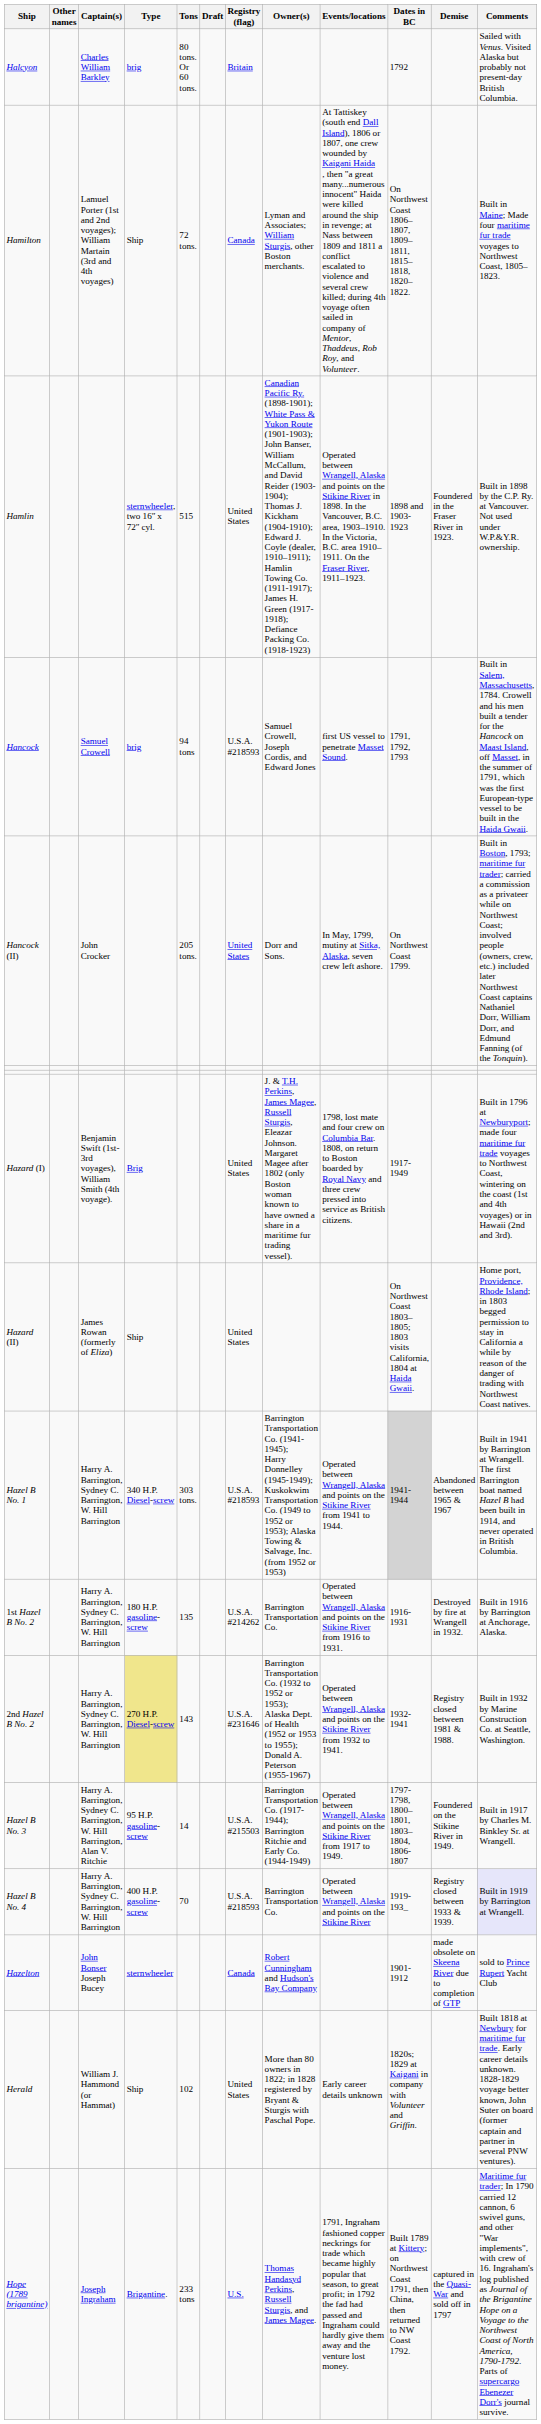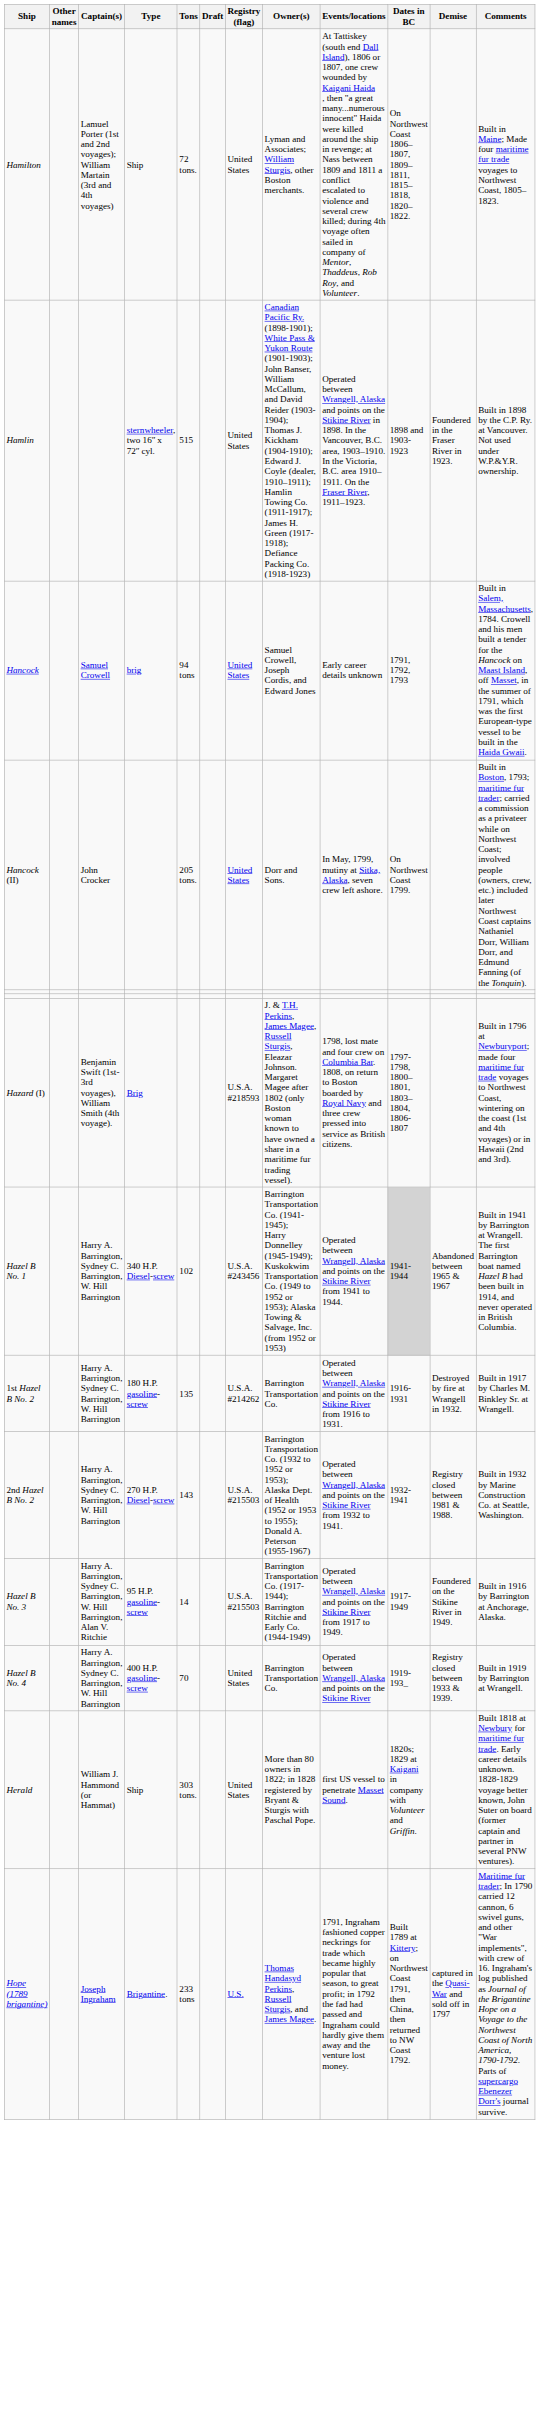 <table class="wikitable sortable" style="width:100%">
 <tr>
 <th>Ship</th>
 <th>Other names</th>
 <th>Captain(s)</th>
 <th>Type</th>
 <th>Tons </th>
 <th>Draft </th>
 <th>Registry (flag)</th>
 <th>Owner(s) </th>
 <th>Events/locations</th>
 <th>Dates in BC</th>
 <th>Demise </th>
 <th>Comments</th>
 </tr>
 <tr>
-<td><em><a href='#'>Halcyon</a></em></td>
-<td></td>
-<td><a href='#'>Charles William Barkley</a></td>
-<td><a href='#'>brig</a></td>
-<td>80 tons. Or 60 tons.</td>
-<td></td>
-<td><a href='#'>Britain</a></td>
-<td></td>
-<td></td>
-<td>1792</td>
-<td></td>
-<td>Sailed with <em>Venus</em>. Visited Alaska but probably not present-day British Columbia.</td>
-</tr>
-<tr>
 <td><em>Hamilton</em></td>
 <td></td>
 <td>Lamuel Porter (1st and 2nd voyages); William Martain (3rd and 4th voyages)</td>
 <td>Ship</td>
 <td>72 tons.</td>
 <td></td>
-<td><a href='#'>Canada</a></td>
+<td>United States</td>
 <td>Lyman and Associates; <a href='#'>William Sturgis</a>, other Boston merchants.</td>
 <td>At Tattiskey (south end <a href='#'>Dall Island</a>), 1806 or 1807, one crew wounded by <a href='#'>Kaigani Haida</a><br>, then "a great many...numerous innocent" Haida were killed around the ship in revenge; at Nass between 1809 and 1811 a conflict escalated to violence and several crew killed; during 4th voyage often sailed in company of <em>Mentor</em>, <em>Thaddeus</em>, <em>Rob Roy</em>, and <em>Volunteer</em>.</td>
 <td>On Northwest Coast 1806–1807, 1809–1811, 1815–1818, 1820–1822.</td>
 <td></td>
 <td>Built in <a href='#'>Maine</a>; Made four <a href='#'>maritime fur trade</a> voyages to Northwest Coast, 1805–1823.</td>
 </tr>
 <tr>
 <td><em>Hamlin</em></td>
 <td></td>
 <td></td>
 <td><a href='#'>sternwheeler</a>, two 16ʺ x 72ʺ cyl.</td>
 <td>515</td>
 <td></td>
 <td>United States</td>
 <td><a href='#'>Canadian Pacific Ry.</a> (1898-1901);<br><a href='#'>White Pass & Yukon Route</a> (1901-1903); John Banser, William McCallum, and David Reider (1903-1904); Thomas J. Kickham (1904-1910); Edward J. Coyle (dealer, 1910–1911); Hamlin Towing Co. (1911-1917); James H. Green (1917-1918); Defiance Packing Co. (1918-1923)</td>
 <td>Operated between <a href='#'>Wrangell, Alaska</a> and points on the <a href='#'>Stikine River</a> in 1898.  In the Vancouver, B.C. area, 1903–1910.  In the Victoria, B.C. area 1910–1911.  On the <a href='#'>Fraser River</a>, 1911–1923.</td>
 <td>1898 and 1903-1923</td>
 <td>Foundered in the Fraser River in 1923.</td>
 <td>Built in 1898 by the C.P. Ry. at Vancouver.  Not used under W.P.&Y.R. ownership.</td>
 </tr>
 <tr>
 <td><em><a href='#'>Hancock</a></em></td>
 <td></td>
 <td><a href='#'>Samuel Crowell</a></td>
 <td><a href='#'>brig</a></td>
 <td>94 tons</td>
 <td></td>
-<td>U.S.A. #218593</td>
+<td><a href='#'>United States</a></td>
 <td>Samuel Crowell, Joseph Cordis, and Edward Jones</td>
-<td>first US vessel to penetrate <a href='#'>Masset Sound</a>.</td>
+<td>Early career details unknown</td>
 <td>1791, 1792, 1793</td>
 <td></td>
 <td>Built in <a href='#'>Salem, Massachusetts</a>, 1784. Crowell and his men built a tender for the <em>Hancock</em> on <a href='#'>Maast Island</a>, off <a href='#'>Masset</a>, in the summer of 1791, which was the first European-type vessel to be built in the <a href='#'>Haida Gwaii</a>.</td>
 </tr>
 <tr>
 <td><em>Hancock</em> (II)</td>
 <td></td>
 <td>John Crocker</td>
 <td></td>
 <td>205 tons.</td>
 <td></td>
 <td><a href='#'>United States</a></td>
 <td>Dorr and Sons.</td>
 <td>In May, 1799, mutiny at <a href='#'>Sitka, Alaska</a>, seven crew left ashore.</td>
 <td>On Northwest Coast 1799.</td>
 <td></td>
 <td>Built in <a href='#'>Boston</a>, 1793; <a href='#'>maritime fur trader</a>; carried a commission as a privateer while on Northwest Coast; involved people (owners, crew, etc.) included later Northwest Coast captains Nathaniel Dorr, William Dorr, and Edmund Fanning (of the <em>Tonquin</em>).</td>
 </tr>
 <tr>
 <td></td>
 <td></td>
 <td></td>
 <td></td>
 <td></td>
 <td></td>
 <td></td>
 <td></td>
 <td></td>
 <td></td>
 <td></td>
 <td></td>
 </tr>
 <tr>
 <td></td>
 <td></td>
 <td></td>
 <td></td>
 <td></td>
 <td></td>
 <td></td>
 <td></td>
 <td></td>
 <td></td>
 <td></td>
 <td></td>
 </tr>
 <tr>
 <td><em>Hazard</em> (I)</td>
 <td></td>
 <td>Benjamin Swift (1st-3rd voyages), William Smith (4th voyage).</td>
 <td><a href='#'>Brig</a></td>
 <td></td>
 <td></td>
-<td>United States</td>
+<td>U.S.A. #218593</td>
 <td>J. & <a href='#'>T.H. Perkins</a>, <a href='#'>James Magee</a>, <a href='#'>Russell Sturgis</a>, Eleazar Johnson. Margaret Magee after 1802 (only Boston woman known to have owned a share in a maritime fur trading vessel).</td>
 <td>1798, lost mate and four crew on <a href='#'>Columbia Bar</a>. 1808, on return to Boston boarded by <a href='#'>Royal Navy</a> and three crew pressed into service as British citizens.</td>
-<td>1917-1949</td>
+<td>1797-1798, 1800–1801, 1803–1804, 1806-1807</td>
 <td></td>
 <td>Built in 1796 at <a href='#'>Newburyport</a>; made four <a href='#'>maritime fur trade</a> voyages to Northwest Coast, wintering on the coast (1st and 4th voyages) or in Hawaii (2nd and 3rd).</td>
-</tr>
-<tr>
-<td><em>Hazard</em> (II)</td>
-<td></td>
-<td>James Rowan (formerly of <em>Eliza</em>)</td>
-<td>Ship</td>
-<td></td>
-<td></td>
-<td>United States</td>
-<td></td>
-<td></td>
-<td>On Northwest Coast 1803–1805; 1803 visits California, 1804 at <a href='#'>Haida Gwaii</a>.</td>
-<td></td>
-<td>Home port, <a href='#'>Providence, Rhode Island</a>; in 1803 begged permission to stay in California a while by reason of the danger of trading with Northwest Coast natives.</td>
 </tr>
 <tr>
 <td><em>Hazel B No. 1</em></td>
 <td></td>
 <td>Harry A. Barrington, Sydney C. Barrington, W. Hill Barrington</td>
 <td>340 H.P. <a href='#'>Diesel</a>-<a href='#'>screw</a></td>
-<td>303 tons.</td>
+<td>102</td>
 <td></td>
-<td>U.S.A. #218593</td>
+<td>U.S.A. #243456</td>
 <td>Barrington Transportation Co. (1941-1945);<br>Harry Donnelley (1945-1949); Kuskokwim Transportation Co. (1949 to 1952 or 1953); Alaska Towing & Salvage, Inc. (from 1952 or 1953)</td>
 <td>Operated between <a href='#'>Wrangell, Alaska</a> and points on the <a href='#'>Stikine River</a> from 1941 to 1944.</td>
 <td style="background: lightgrey;">1941-1944</td>
 <td>Abandoned between 1965 & 1967</td>
 <td>Built in 1941 by Barrington at Wrangell.  The first Barrington boat named <em>Hazel B</em> had been built in 1914, and never operated in British Columbia.</td>
 </tr>
 <tr>
 <td>1st <em>Hazel B No. 2</em></td>
 <td></td>
 <td>Harry A. Barrington, Sydney C. Barrington, W. Hill Barrington</td>
 <td>180 H.P. <a href='#'>gasoline</a>-<a href='#'>screw</a></td>
 <td>135</td>
 <td></td>
 <td>U.S.A. #214262</td>
 <td>Barrington Transportation Co.</td>
 <td>Operated between <a href='#'>Wrangell, Alaska</a> and points on the <a href='#'>Stikine River</a> from 1916 to 1931.</td>
 <td>1916-1931</td>
 <td>Destroyed by fire at Wrangell in 1932.</td>
-<td>Built in 1916 by Barrington at Anchorage, Alaska.</td>
+<td>Built in 1917 by Charles M. Binkley Sr. at Wrangell.</td>
 </tr>
 <tr>
 <td>2nd <em>Hazel B No. 2</em></td>
 <td></td>
 <td>Harry A. Barrington, Sydney C. Barrington, W. Hill Barrington</td>
-<td style="background: khaki;">270 H.P. <a href='#'>Diesel</a>-<a href='#'>screw</a></td>
+<td>270 H.P. <a href='#'>Diesel</a>-<a href='#'>screw</a></td>
 <td>143</td>
 <td></td>
-<td>U.S.A. #231646</td>
+<td>U.S.A. #215503</td>
 <td>Barrington Transportation Co. (1932 to 1952 or 1953);<br>Alaska Dept. of Health (1952 or 1953 to 1955); Donald A. Peterson (1955-1967)</td>
 <td>Operated between <a href='#'>Wrangell, Alaska</a> and points on the <a href='#'>Stikine River</a> from 1932 to 1941.</td>
 <td>1932-1941</td>
 <td>Registry closed between 1981 & 1988.</td>
 <td>Built in 1932 by Marine Construction Co. at Seattle, Washington.</td>
 </tr>
 <tr>
 <td><em>Hazel B No. 3</em></td>
 <td></td>
 <td>Harry A. Barrington, Sydney C. Barrington, W. Hill Barrington, Alan V. Ritchie</td>
 <td>95 H.P. <a href='#'>gasoline</a>-<a href='#'>screw</a></td>
 <td>14</td>
 <td></td>
 <td>U.S.A. #215503</td>
 <td>Barrington Transportation Co. (1917-1944);<br>Barrington Ritchie and Early Co. (1944-1949)</td>
 <td>Operated between <a href='#'>Wrangell, Alaska</a> and points on the <a href='#'>Stikine River</a> from 1917 to 1949.</td>
-<td>1797-1798, 1800–1801, 1803–1804, 1806-1807</td>
+<td>1917-1949</td>
 <td>Foundered on the Stikine River in 1949.</td>
-<td>Built in 1917 by Charles M. Binkley Sr. at Wrangell.</td>
+<td>Built in 1916 by Barrington at Anchorage, Alaska.</td>
 </tr>
 <tr>
 <td><em>Hazel B No. 4</em></td>
 <td></td>
 <td>Harry A. Barrington, Sydney C. Barrington, W. Hill Barrington</td>
 <td>400 H.P. <a href='#'>gasoline</a>-<a href='#'>screw</a></td>
 <td>70</td>
 <td></td>
-<td>U.S.A. #218593</td>
+<td>United States</td>
 <td>Barrington Transportation Co.</td>
 <td>Operated between <a href='#'>Wrangell, Alaska</a> and points on the <a href='#'>Stikine River</a></td>
 <td>1919-193_</td>
 <td>Registry closed between 1933 & 1939.</td>
-<td style="background: lavender;">Built in 1919 by Barrington at Wrangell.</td>
-</tr>
-<tr>
-<td><em><a href='#'>Hazelton</a></em></td>
-<td></td>
-<td><a href='#'>John Bonser</a> Joseph Bucey</td>
-<td><a href='#'>sternwheeler</a></td>
-<td></td>
-<td></td>
-<td><a href='#'>Canada</a></td>
-<td><a href='#'>Robert Cunningham</a> and <a href='#'>Hudson's Bay Company</a></td>
-<td></td>
-<td>1901-1912</td>
-<td>made obsolete on <a href='#'>Skeena River</a> due to completion of <a href='#'>GTP</a></td>
-<td>sold to <a href='#'>Prince Rupert</a> Yacht Club</td>
+<td>Built in 1919 by Barrington at Wrangell.</td>
 </tr>
 <tr>
 <td><em>Herald</em></td>
 <td></td>
 <td>William J. Hammond (or Hammat)</td>
 <td>Ship</td>
-<td>102</td>
+<td>303 tons.</td>
 <td></td>
 <td>United States</td>
 <td>More than 80 owners in 1822; in 1828 registered by Bryant & Sturgis with Paschal Pope.</td>
-<td>Early career details unknown</td>
+<td>first US vessel to penetrate <a href='#'>Masset Sound</a>.</td>
 <td>1820s; 1829 at <a href='#'>Kaigani</a> in company with <em>Volunteer</em> and <em>Griffin</em>.</td>
 <td></td>
 <td>Built 1818 at <a href='#'>Newbury</a> for <a href='#'>maritime fur trade</a>. Early career details unknown. 1828-1829 voyage better known, John Suter on board (former captain and partner in several PNW ventures).</td>
 </tr>
 <tr>
 <td><em><a href='#'>Hope (1789 brigantine)</a></em></td>
 <td></td>
 <td><a href='#'>Joseph Ingraham</a></td>
 <td><a href='#'>Brigantine</a>.</td>
 <td>233 tons</td>
 <td></td>
 <td><a href='#'>U.S.</a></td>
 <td><a href='#'>Thomas Handasyd Perkins</a>, <a href='#'>Russell Sturgis</a>, and <a href='#'>James Magee</a>.</td>
 <td>1791, Ingraham fashioned copper neckrings for trade which became highly popular that season, to great profit; in 1792 the fad had passed and Ingraham could hardly give them away and the venture lost money.</td>
 <td>Built 1789 at <a href='#'>Kittery</a>; on Northwest Coast 1791, then China, then returned to NW Coast 1792.</td>
 <td>captured in the <a href='#'>Quasi-War</a> and sold off in 1797</td>
 <td><a href='#'>Maritime fur trader</a>; In 1790 carried 12 cannon, 6 swivel guns, and other "War implements", with crew of 16. Ingraham's log published as <em>Journal of the Brigantine Hope on a Voyage to the Northwest Coast of North America, 1790-1792</em>. Parts of <a href='#'>supercargo</a> <a href='#'>Ebenezer Dorr's</a> journal survive.</td>
 </tr>
 </table>
